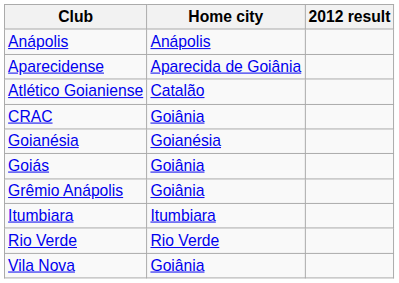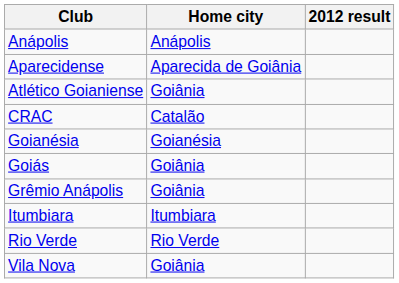 <table class="wikitable sortable">
 <tr>
 <th>Club</th>
 <th>Home city</th>
 <th>2012 result</th>
 </tr>
 <tr>
 <td><a href='#'>Anápolis</a></td>
 <td><a href='#'>Anápolis</a></td>
 <td></td>
 </tr>
 <tr>
 <td><a href='#'>Aparecidense</a></td>
 <td><a href='#'>Aparecida de Goiânia</a></td>
 <td></td>
 </tr>
 <tr>
 <td><a href='#'>Atlético Goianiense</a></td>
-<td><a href='#'>Catalão</a></td>
+<td><a href='#'>Goiânia</a></td>
 <td></td>
 </tr>
 <tr>
 <td><a href='#'>CRAC</a></td>
-<td><a href='#'>Goiânia</a></td>
+<td><a href='#'>Catalão</a></td>
 <td></td>
 </tr>
 <tr>
 <td><a href='#'>Goianésia</a></td>
 <td><a href='#'>Goianésia</a></td>
 <td></td>
 </tr>
 <tr>
 <td><a href='#'>Goiás</a></td>
 <td><a href='#'>Goiânia</a></td>
 <td></td>
 </tr>
 <tr>
 <td><a href='#'>Grêmio Anápolis</a></td>
 <td><a href='#'>Goiânia</a></td>
 <td></td>
 </tr>
 <tr>
 <td><a href='#'>Itumbiara</a></td>
 <td><a href='#'>Itumbiara</a></td>
 <td></td>
 </tr>
 <tr>
 <td><a href='#'>Rio Verde</a></td>
 <td><a href='#'>Rio Verde</a></td>
 <td></td>
 </tr>
 <tr>
 <td><a href='#'>Vila Nova</a></td>
 <td><a href='#'>Goiânia</a></td>
 <td></td>
 </tr>
 </table>
